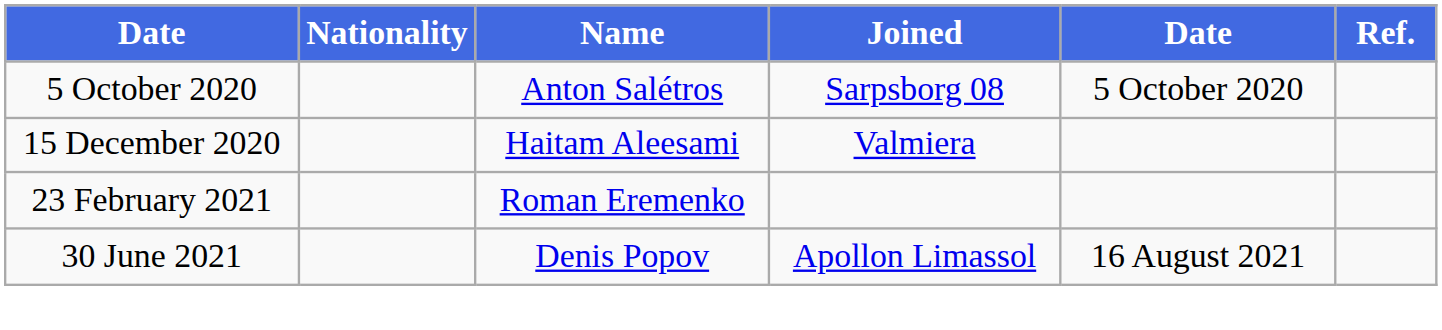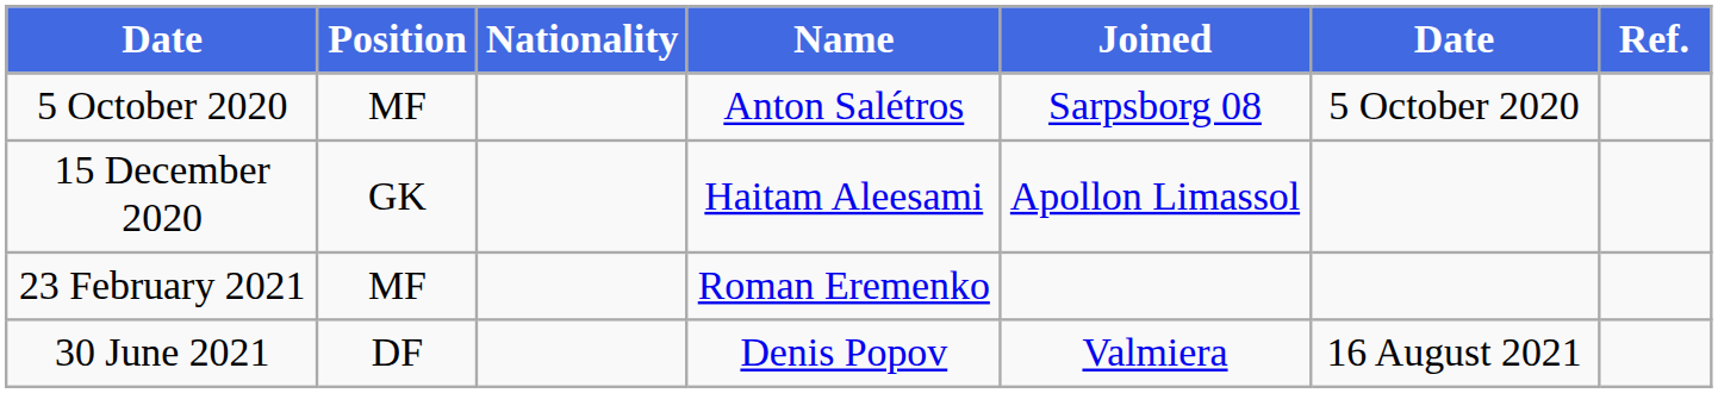 <table class="wikitable"  style="text-align:center; font-size:90%; ">
 <tr>
 <th style="background:#4169E1; color:white; width:200px;">Date</th>
+<th style="background:#4169E1; color:white; width:50px;">Position</th>
 <th style="background:#4169E1; color:white; width:50px;">Nationality</th>
 <th style="background:#4169E1; color:white; width:200px;">Name</th>
 <th style="background:#4169E1; color:white; width:200px;">Joined</th>
 <th style="background:#4169E1; color:white; width:200px;">Date</th>
 <th style="background:#4169E1; color:white; width:50px;">Ref.</th>
 </tr>
 <tr>
 <td>5 October 2020</td>
+<td>MF</td>
 <td></td>
 <td><a href='#'>Anton Salétros</a></td>
 <td><a href='#'>Sarpsborg 08</a></td>
 <td>5 October 2020</td>
 <td></td>
 </tr>
 <tr>
 <td>15 December 2020</td>
+<td>GK</td>
 <td></td>
 <td><a href='#'>Haitam Aleesami</a></td>
-<td><a href='#'>Valmiera</a></td>
+<td><a href='#'>Apollon Limassol</a></td>
 <td></td>
 <td></td>
 </tr>
 <tr>
 <td>23 February 2021</td>
+<td>MF</td>
 <td></td>
 <td><a href='#'>Roman Eremenko</a></td>
 <td></td>
 <td></td>
 <td></td>
 </tr>
 <tr>
 <td>30 June 2021</td>
+<td>DF</td>
 <td></td>
 <td><a href='#'>Denis Popov</a></td>
-<td><a href='#'>Apollon Limassol</a></td>
+<td><a href='#'>Valmiera</a></td>
 <td>16 August 2021</td>
 <td></td>
 </tr>
 </table>
